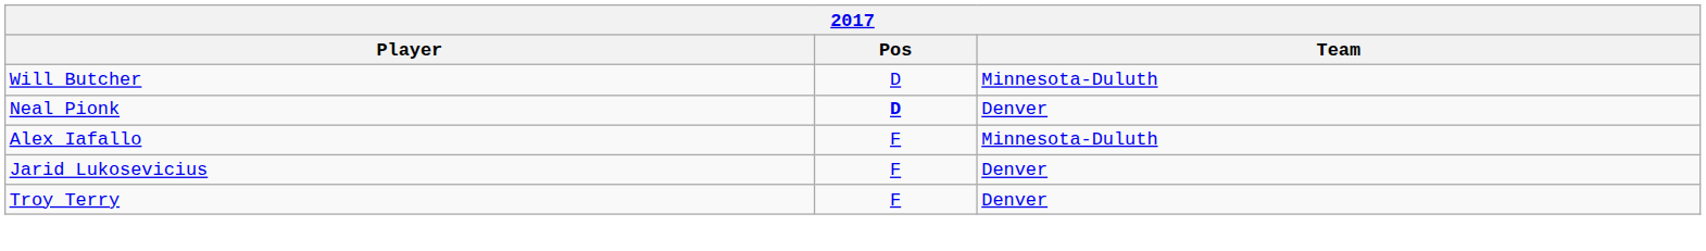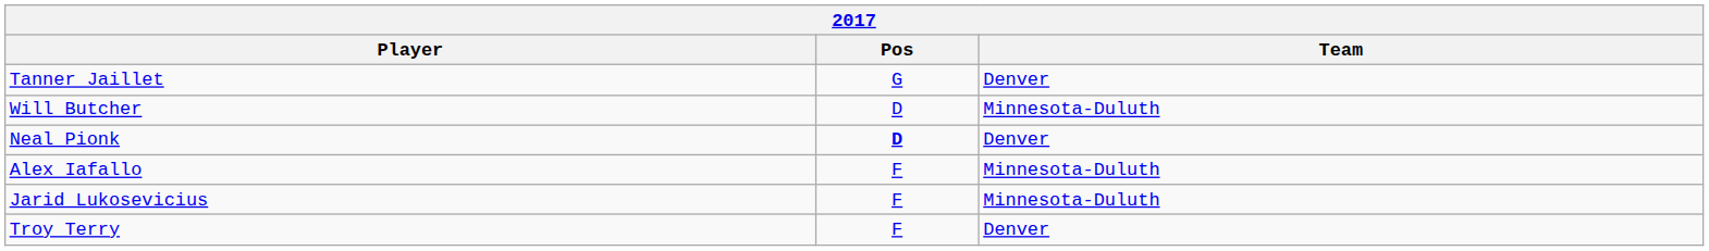 <table class="wikitable" width=95%>
 <tr>
 <th colspan=3><a href='#'>2017</a></th>
 </tr>
 <tr>
 <th>Player</th>
 <th>Pos</th>
 <th>Team</th>
+</tr>
+<tr>
+<td><a href='#'>Tanner Jaillet</a></td>
+<td style="text-align:center;"><a href='#'>G</a></td>
+<td><a href='#'>Denver</a></td>
 </tr>
 <tr>
 <td><a href='#'>Will Butcher</a></td>
 <td style="text-align:center;"><a href='#'>D</a></td>
 <td><a href='#'>Minnesota-Duluth</a></td>
 </tr>
 <tr>
 <td><a href='#'>Neal Pionk</a></td>
 <td style="text-align:center;"><strong><a href='#'>D</a></strong></td>
 <td><a href='#'>Denver</a></td>
 </tr>
 <tr>
 <td><a href='#'>Alex Iafallo</a></td>
 <td style="text-align:center;"><a href='#'>F</a></td>
 <td><a href='#'>Minnesota-Duluth</a></td>
 </tr>
 <tr>
 <td><a href='#'>Jarid Lukosevicius</a></td>
 <td style="text-align:center;"><a href='#'>F</a></td>
-<td><a href='#'>Denver</a></td>
+<td><a href='#'>Minnesota-Duluth</a></td>
 </tr>
 <tr>
 <td><a href='#'>Troy Terry</a></td>
 <td style="text-align:center;"><a href='#'>F</a></td>
 <td><a href='#'>Denver</a></td>
 </tr>
 </table>
